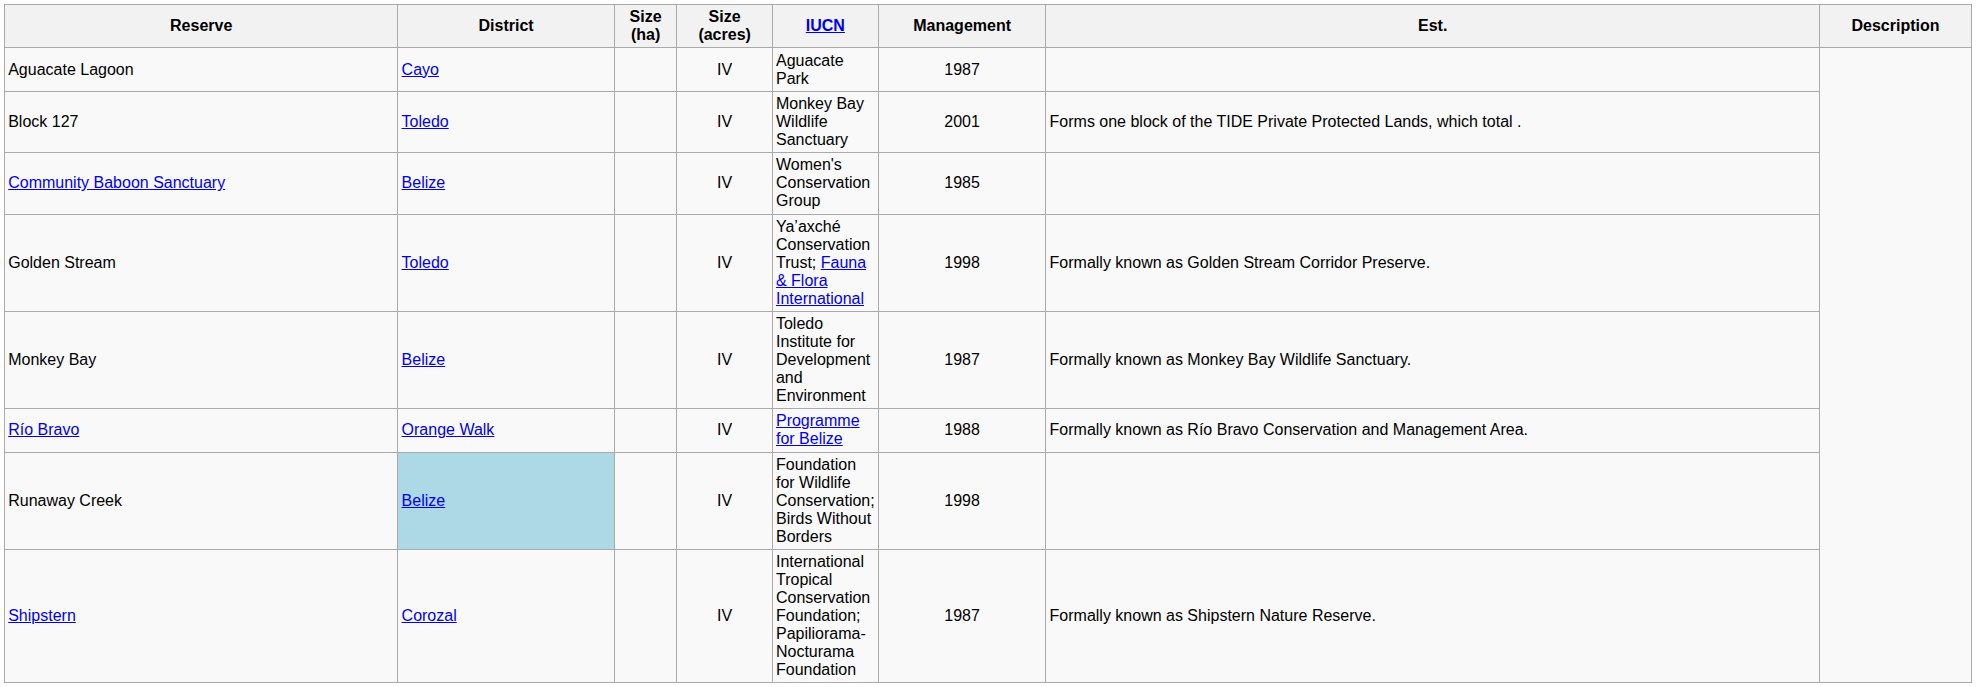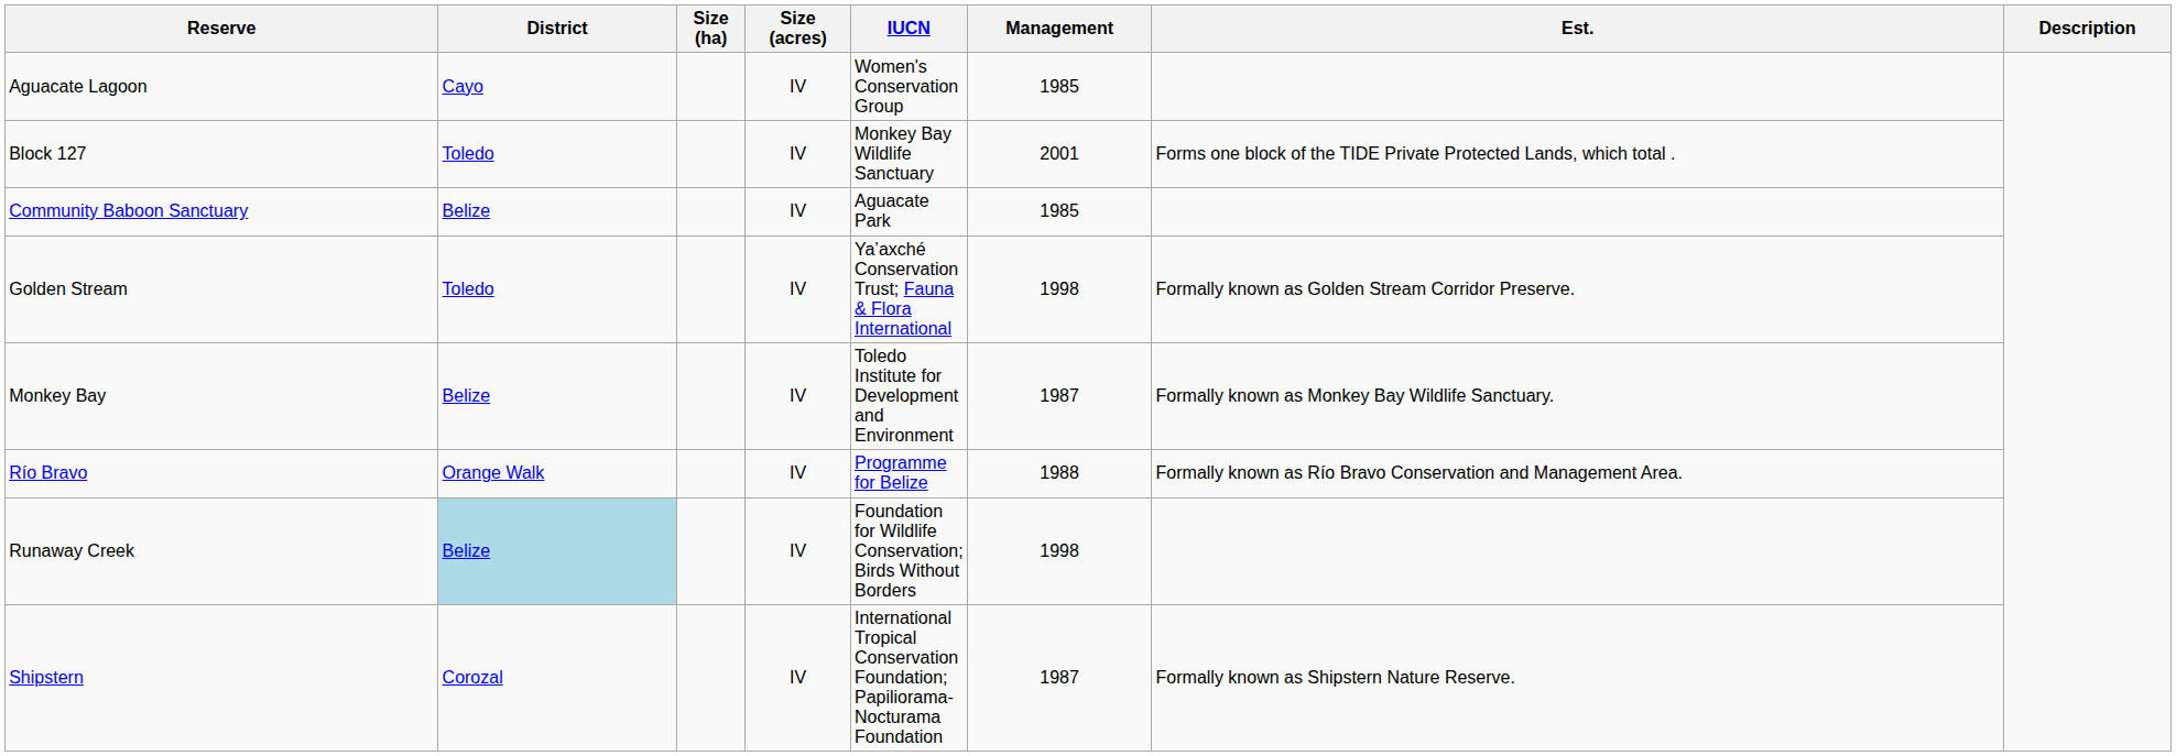 <table class="wikitable sortable sticky-header sort-under">
 <tr>
 <th width="20%">Reserve</th>
 <th width="11%">District</th>
 <th>Size<br>(ha)</th>
 <th>Size<br>(acres)</th>
 <th width="4%"><a href='#'>IUCN</a></th>
 <th>Management</th>
 <th>Est.</th>
 <th class="unsortable">Description</th>
 </tr>
 <tr>
 <td>Aguacate Lagoon</td>
 <td><a href='#'>Cayo</a></td>
 <td></td>
 <td align="center">IV</td>
-<td>Aguacate Park</td>
-<td align="center">1987</td>
+<td>Women's Conservation Group</td>
+<td align="center">1985</td>
 <td></td>
 </tr>
 <tr>
 <td>Block 127</td>
 <td><a href='#'>Toledo</a></td>
 <td></td>
 <td align="center">IV</td>
 <td>Monkey Bay Wildlife Sanctuary</td>
 <td align="center">2001</td>
 <td>Forms one block of the TIDE Private Protected Lands, which total .</td>
 </tr>
 <tr>
 <td><a href='#'>Community Baboon Sanctuary</a></td>
 <td><a href='#'>Belize</a></td>
 <td></td>
 <td align="center">IV</td>
-<td>Women's Conservation Group</td>
+<td>Aguacate Park</td>
 <td align="center">1985</td>
 <td></td>
 </tr>
 <tr>
 <td>Golden Stream</td>
 <td><a href='#'>Toledo</a></td>
 <td></td>
 <td align="center">IV</td>
 <td>Ya’axché Conservation Trust; <a href='#'>Fauna & Flora International</a></td>
 <td align="center">1998</td>
 <td>Formally known as Golden Stream Corridor Preserve.</td>
 </tr>
 <tr>
 <td>Monkey Bay</td>
 <td><a href='#'>Belize</a></td>
 <td></td>
 <td align="center">IV</td>
 <td>Toledo Institute for Development and Environment</td>
 <td align="center">1987</td>
 <td>Formally known as Monkey Bay Wildlife Sanctuary.</td>
 </tr>
 <tr>
 <td><a href='#'>Río Bravo</a></td>
 <td><a href='#'>Orange Walk</a></td>
 <td></td>
 <td align="center">IV</td>
 <td><a href='#'>Programme for Belize</a></td>
 <td align="center">1988</td>
 <td>Formally known as Río Bravo Conservation and Management Area.</td>
 </tr>
 <tr>
 <td>Runaway Creek</td>
 <td style="background: lightblue;"><a href='#'>Belize</a></td>
 <td></td>
 <td align="center">IV</td>
 <td>Foundation for Wildlife Conservation; Birds Without Borders</td>
 <td align="center">1998</td>
 <td></td>
 </tr>
 <tr>
 <td><a href='#'>Shipstern</a></td>
 <td><a href='#'>Corozal</a></td>
 <td></td>
 <td align="center">IV</td>
 <td>International Tropical Conservation Foundation; Papiliorama-Nocturama Foundation</td>
 <td align="center">1987</td>
 <td>Formally known as Shipstern Nature Reserve.</td>
 </tr>
 </table>
